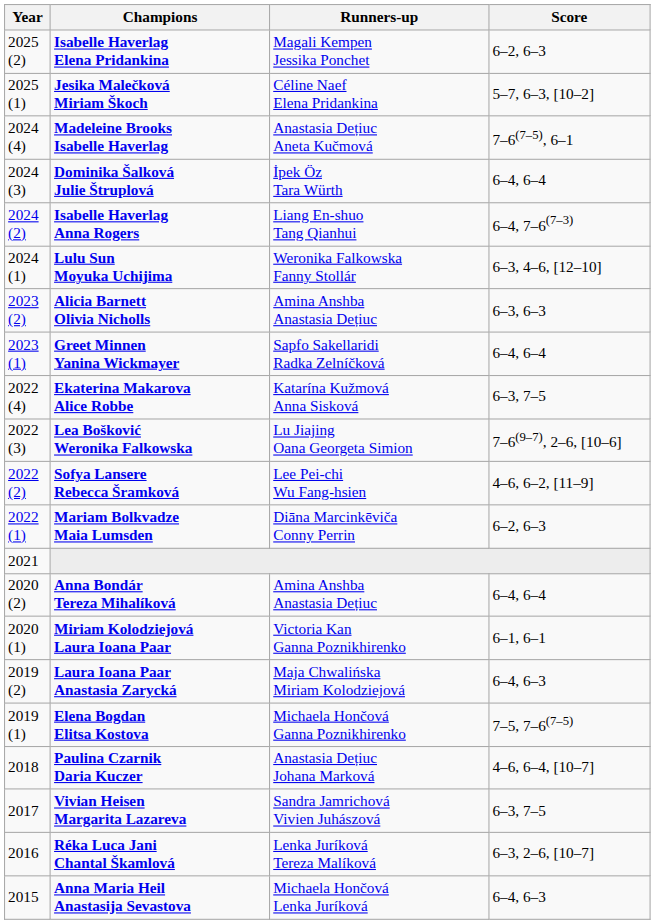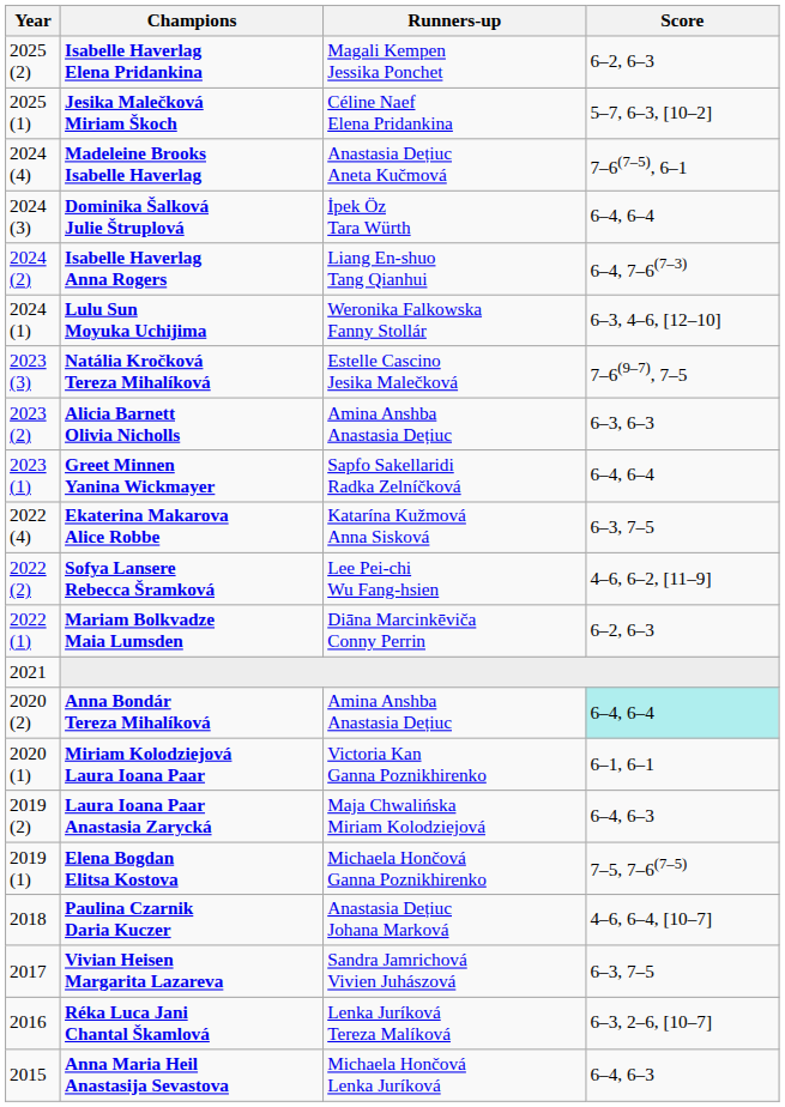 <table class="wikitable" style="font-size:90%">
 <tr>
 <th>Year</th>
 <th width="200">Champions</th>
 <th width="200">Runners-up</th>
 <th width="145">Score</th>
 </tr>
 <tr>
 <td>2025 (2)</td>
 <td><strong> <a href='#'>Isabelle Haverlag</a><br>  <a href='#'>Elena Pridankina</a></strong></td>
 <td> <a href='#'>Magali Kempen</a><br>  <a href='#'>Jessika Ponchet</a></td>
 <td>6–2, 6–3</td>
 </tr>
 <tr>
 <td>2025 (1)</td>
 <td><strong> <a href='#'>Jesika Malečková</a><br>  <a href='#'>Miriam Škoch</a></strong></td>
 <td> <a href='#'>Céline Naef</a><br>  <a href='#'>Elena Pridankina</a></td>
 <td>5–7, 6–3, [10–2]</td>
 </tr>
 <tr>
 <td>2024 (4)</td>
 <td> <strong><a href='#'>Madeleine Brooks</a></strong> <br>  <strong><a href='#'>Isabelle Haverlag</a></strong></td>
 <td> <a href='#'>Anastasia Dețiuc</a> <br>  <a href='#'>Aneta Kučmová</a></td>
 <td>7–6<sup>(7–5)</sup>, 6–1</td>
 </tr>
 <tr>
 <td>2024 (3)</td>
 <td> <strong><a href='#'>Dominika Šalková</a></strong> <br>  <strong><a href='#'>Julie Štruplová</a></strong></td>
 <td> <a href='#'>İpek Öz</a> <br>  <a href='#'>Tara Würth</a></td>
 <td>6–4, 6–4</td>
 </tr>
 <tr>
 <td><a href='#'>2024 (2)</a></td>
 <td> <strong><a href='#'>Isabelle Haverlag</a></strong> <br>  <strong><a href='#'>Anna Rogers</a></strong></td>
 <td> <a href='#'>Liang En-shuo</a> <br>  <a href='#'>Tang Qianhui</a></td>
 <td>6–4, 7–6<sup>(7–3)</sup></td>
 </tr>
 <tr>
 <td>2024 (1)</td>
 <td> <strong><a href='#'>Lulu Sun</a></strong> <br>  <strong><a href='#'>Moyuka Uchijima</a></strong></td>
 <td> <a href='#'>Weronika Falkowska</a> <br>  <a href='#'>Fanny Stollár</a></td>
 <td>6–3, 4–6, [12–10]</td>
 </tr>
 <tr>
+<td><a href='#'>2023 (3)</a></td>
+<td> <strong><a href='#'>Natália Kročková</a></strong> <br>  <strong><a href='#'>Tereza Mihalíková</a></strong></td>
+<td> <a href='#'>Estelle Cascino</a> <br>  <a href='#'>Jesika Malečková</a></td>
+<td>7–6<sup>(9–7)</sup>, 7–5</td>
+</tr>
+<tr>
 <td><a href='#'>2023 (2)</a></td>
 <td> <strong><a href='#'>Alicia Barnett</a></strong> <br>  <strong><a href='#'>Olivia Nicholls</a></strong></td>
 <td> <a href='#'>Amina Anshba</a> <br>  <a href='#'>Anastasia Dețiuc</a></td>
 <td>6–3, 6–3</td>
 </tr>
 <tr>
 <td><a href='#'>2023 (1)</a></td>
 <td> <strong><a href='#'>Greet Minnen</a></strong> <br>  <strong><a href='#'>Yanina Wickmayer</a></strong></td>
 <td> <a href='#'>Sapfo Sakellaridi</a> <br>  <a href='#'>Radka Zelníčková</a></td>
 <td>6–4, 6–4</td>
 </tr>
 <tr>
 <td>2022 (4)</td>
 <td> <strong><a href='#'>Ekaterina Makarova</a></strong> <br>  <strong><a href='#'>Alice Robbe</a></strong></td>
 <td> <a href='#'>Katarína Kužmová</a> <br>  <a href='#'>Anna Sisková</a></td>
 <td>6–3, 7–5</td>
-</tr>
-<tr>
-<td>2022 (3)</td>
-<td> <strong><a href='#'>Lea Bošković</a></strong> <br>  <strong><a href='#'>Weronika Falkowska</a></strong></td>
-<td> <a href='#'>Lu Jiajing</a> <br>  <a href='#'>Oana Georgeta Simion</a></td>
-<td>7–6<sup>(9–7)</sup>, 2–6, [10–6]</td>
 </tr>
 <tr>
 <td><a href='#'>2022 (2)</a></td>
 <td> <strong><a href='#'>Sofya Lansere</a></strong> <br>  <strong><a href='#'>Rebecca Šramková</a></strong></td>
 <td> <a href='#'>Lee Pei-chi</a> <br>  <a href='#'>Wu Fang-hsien</a></td>
 <td>4–6, 6–2, [11–9]</td>
 </tr>
 <tr>
 <td><a href='#'>2022 (1)</a></td>
 <td> <strong><a href='#'>Mariam Bolkvadze</a></strong> <br>  <strong><a href='#'>Maia Lumsden</a></strong></td>
 <td> <a href='#'>Diāna Marcinkēviča</a> <br>  <a href='#'>Conny Perrin</a></td>
 <td>6–2, 6–3</td>
 </tr>
 <tr>
 <td>2021</td>
 <td colspan=3 bgcolor="#ededed"></td>
 </tr>
 <tr>
 <td>2020 (2)</td>
 <td> <strong><a href='#'>Anna Bondár</a></strong> <br>  <strong><a href='#'>Tereza Mihalíková</a></strong></td>
 <td> <a href='#'>Amina Anshba</a> <br>  <a href='#'>Anastasia Dețiuc</a></td>
-<td>6–4, 6–4</td>
+<td style="background: paleturquoise;">6–4, 6–4</td>
 </tr>
 <tr>
 <td>2020 (1)</td>
 <td> <strong><a href='#'>Miriam Kolodziejová</a></strong> <br>  <strong><a href='#'>Laura Ioana Paar</a></strong></td>
 <td> <a href='#'>Victoria Kan</a> <br>  <a href='#'>Ganna Poznikhirenko</a></td>
 <td>6–1, 6–1</td>
 </tr>
 <tr>
 <td>2019 (2)</td>
 <td> <strong><a href='#'>Laura Ioana Paar</a></strong> <br>  <strong><a href='#'>Anastasia Zarycká</a></strong></td>
 <td> <a href='#'>Maja Chwalińska</a> <br>  <a href='#'>Miriam Kolodziejová</a></td>
 <td>6–4, 6–3</td>
 </tr>
 <tr>
 <td>2019 (1)</td>
 <td> <strong><a href='#'>Elena Bogdan</a></strong> <br>  <strong><a href='#'>Elitsa Kostova</a></strong></td>
 <td> <a href='#'>Michaela Hončová</a> <br>  <a href='#'>Ganna Poznikhirenko</a></td>
 <td>7–5, 7–6<sup>(7–5)</sup></td>
 </tr>
 <tr>
 <td>2018</td>
 <td> <strong><a href='#'>Paulina Czarnik</a></strong> <br>  <strong><a href='#'>Daria Kuczer</a></strong></td>
 <td> <a href='#'>Anastasia Dețiuc</a> <br>  <a href='#'>Johana Marková</a></td>
 <td>4–6, 6–4, [10–7]</td>
 </tr>
 <tr>
 <td>2017</td>
 <td> <strong><a href='#'>Vivian Heisen</a></strong> <br>  <strong><a href='#'>Margarita Lazareva</a></strong></td>
 <td> <a href='#'>Sandra Jamrichová</a> <br>  <a href='#'>Vivien Juhászová</a></td>
 <td>6–3, 7–5</td>
 </tr>
 <tr>
 <td>2016</td>
 <td> <strong><a href='#'>Réka Luca Jani</a></strong> <br>  <strong><a href='#'>Chantal Škamlová</a></strong></td>
 <td> <a href='#'>Lenka Juríková</a> <br>  <a href='#'>Tereza Malíková</a></td>
 <td>6–3, 2–6, [10–7]</td>
 </tr>
 <tr>
 <td>2015</td>
 <td> <strong><a href='#'>Anna Maria Heil</a></strong> <br>  <strong><a href='#'>Anastasija Sevastova</a></strong></td>
 <td> <a href='#'>Michaela Hončová</a> <br>  <a href='#'>Lenka Juríková</a></td>
 <td>6–4, 6–3</td>
 </tr>
 </table>
